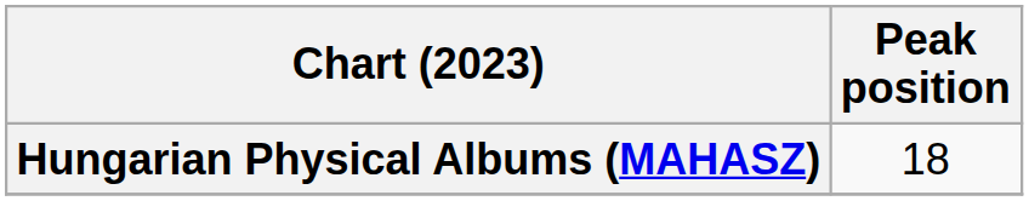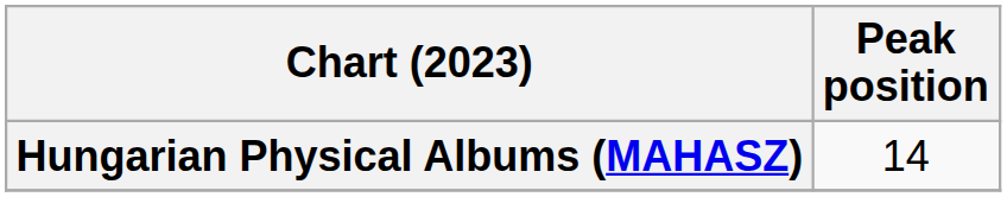 <table class="wikitable plainrowheaders" style="text-align:center;">
 <tr>
 <th scope="col">Chart (2023)</th>
 <th scope="col">Peak<br>position</th>
 </tr>
 <tr>
 <th scope="row">Hungarian Physical Albums (<a href='#'>MAHASZ</a>)</th>
-<td>18</td>
+<td>14</td>
 </tr>
 <tr>
 </tr>
 </table>
